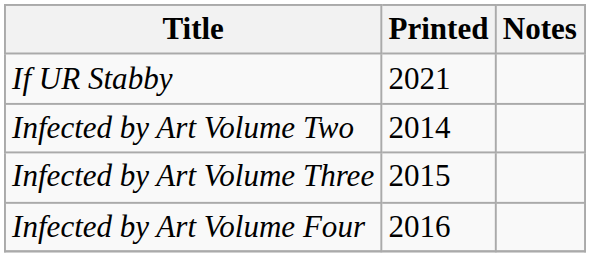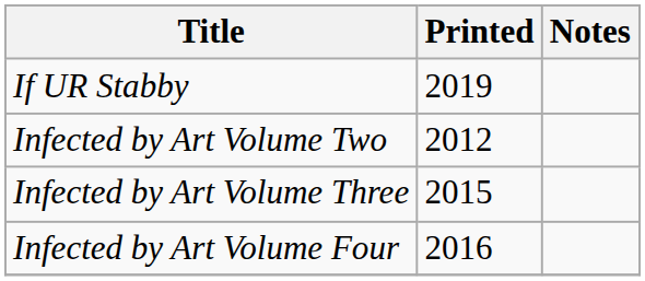 <table class="wikitable">
 <tr>
 <th>Title</th>
 <th>Printed</th>
 <th>Notes</th>
 </tr>
 <tr>
 <td><em>If UR Stabby</em></td>
-<td>2021</td>
+<td>2019</td>
 <td></td>
 </tr>
 <tr>
 <td><em>Infected by Art Volume Two</em></td>
-<td>2014</td>
+<td>2012</td>
 <td></td>
 </tr>
 <tr>
 <td><em>Infected by Art Volume Three</em></td>
 <td>2015</td>
 <td></td>
 </tr>
 <tr>
 <td><em>Infected by Art Volume Four</em></td>
 <td>2016</td>
 <td></td>
 </tr>
 <tr>
 </tr>
 </table>
